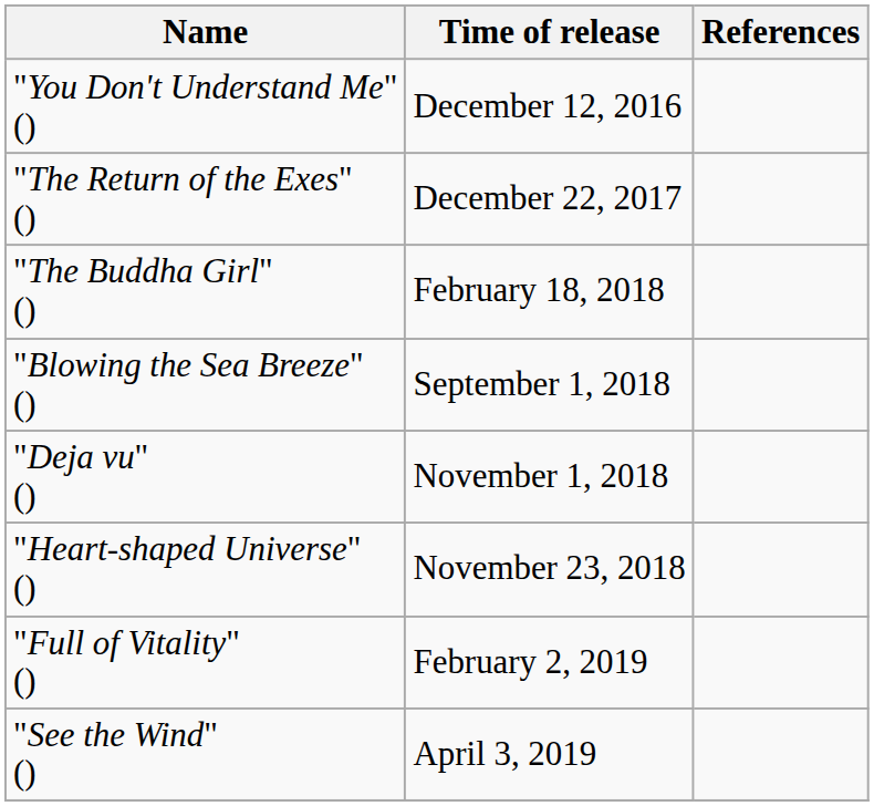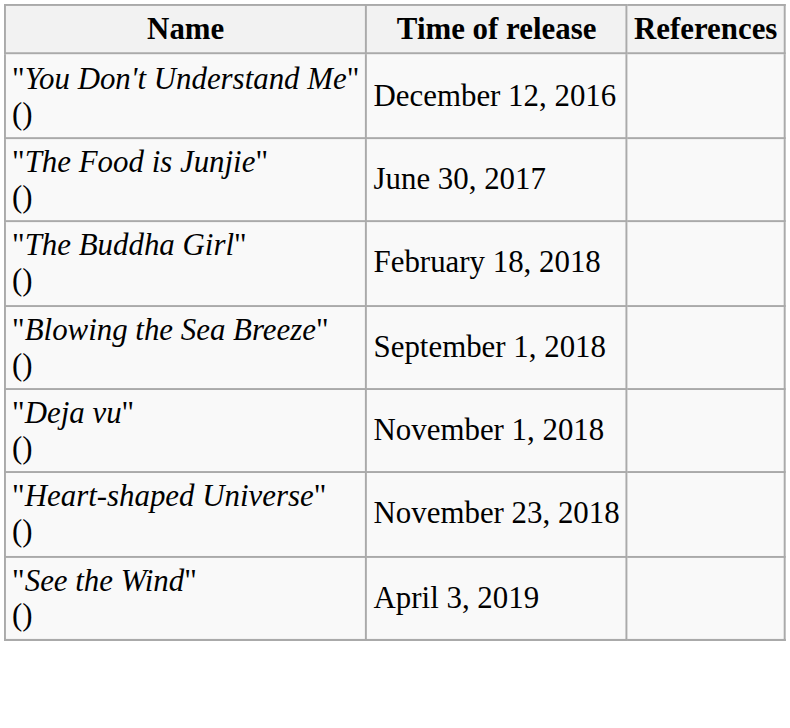 <table class="wikitable">
 <tr>
 <th>Name</th>
 <th>Time of release</th>
 <th>References</th>
 </tr>
 <tr>
 <td>"<em>You Don't Understand Me</em>"<br>()</td>
 <td>December 12, 2016</td>
 <td></td>
 </tr>
 <tr>
-<td>"<em>The Return of the Exes</em>"<br>()</td>
-<td>December 22, 2017</td>
+<td>"<em>The Food is Junjie</em>"<br>()</td>
+<td>June 30, 2017</td>
 <td></td>
 </tr>
 <tr>
 <td>"<em>The Buddha Girl</em>"<br>()</td>
 <td>February 18, 2018</td>
 <td></td>
 </tr>
 <tr>
 <td>"<em>Blowing the Sea Breeze</em>"<br>()</td>
 <td>September 1, 2018</td>
 <td></td>
 </tr>
 <tr>
 <td>"<em>Deja vu</em>"<br>()</td>
 <td>November 1, 2018</td>
 <td></td>
 </tr>
 <tr>
 <td>"<em>Heart-shaped Universe</em>"<br>()</td>
 <td>November 23, 2018</td>
 <td></td>
 </tr>
 <tr>
-<td>"<em>Full of Vitality</em>"<br>()</td>
-<td>February 2, 2019</td>
-<td></td>
-</tr>
-<tr>
 <td>"<em>See the Wind</em>"<br>()</td>
 <td>April 3, 2019</td>
 <td></td>
 </tr>
 <tr>
 </tr>
 </table>
